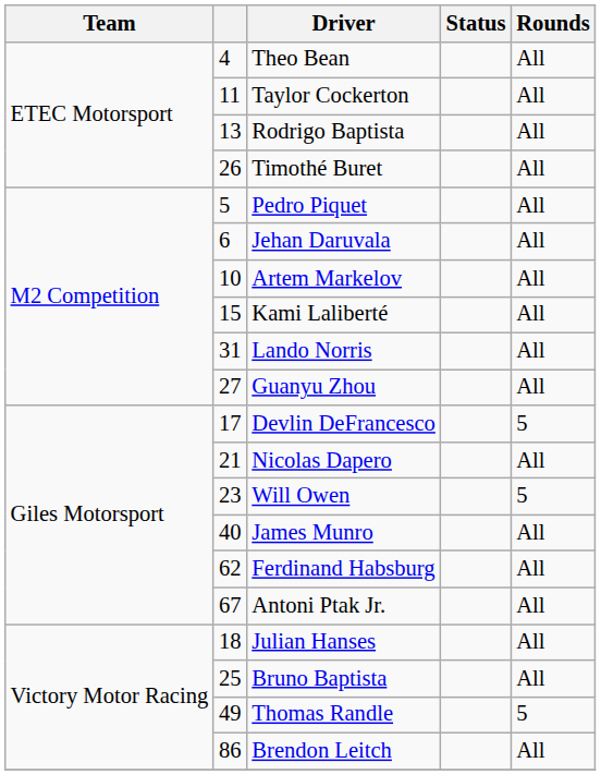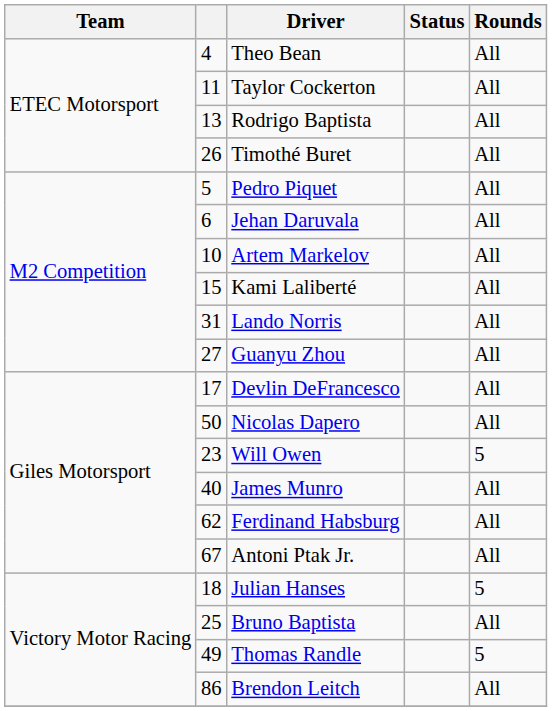 <table class="wikitable" style="font-size: 87%">
 <tr>
 <th>Team</th>
 <th></th>
 <th>Driver</th>
 <th>Status</th>
 <th>Rounds</th>
 </tr>
 <tr>
 <td rowspan=4>ETEC Motorsport</td>
 <td>4</td>
 <td> Theo Bean</td>
 <td align=center></td>
 <td>All</td>
 </tr>
 <tr>
 <td>11</td>
 <td> Taylor Cockerton</td>
 <td align=center></td>
 <td>All</td>
 </tr>
 <tr>
 <td>13</td>
 <td> Rodrigo Baptista</td>
 <td align=center></td>
 <td>All</td>
 </tr>
 <tr>
 <td>26</td>
 <td> Timothé Buret</td>
 <td align=center></td>
 <td>All</td>
 </tr>
 <tr>
 <td rowspan=6><a href='#'>M2 Competition</a></td>
 <td>5</td>
 <td> <a href='#'>Pedro Piquet</a></td>
 <td></td>
 <td>All</td>
 </tr>
 <tr>
 <td>6</td>
 <td> <a href='#'>Jehan Daruvala</a></td>
 <td align=center></td>
 <td>All</td>
 </tr>
 <tr>
 <td>10</td>
 <td> <a href='#'>Artem Markelov</a></td>
 <td></td>
 <td>All</td>
 </tr>
 <tr>
 <td>15</td>
 <td> Kami Laliberté</td>
 <td align=center></td>
 <td>All</td>
 </tr>
 <tr>
 <td>31</td>
 <td> <a href='#'>Lando Norris</a></td>
 <td align=center></td>
 <td>All</td>
 </tr>
 <tr>
 <td>27</td>
 <td> <a href='#'>Guanyu Zhou</a></td>
 <td align=center></td>
 <td>All</td>
 </tr>
 <tr>
 <td rowspan=6>Giles Motorsport</td>
 <td>17</td>
 <td> <a href='#'>Devlin DeFrancesco</a></td>
 <td align=center></td>
-<td>5</td>
+<td>All</td>
 </tr>
 <tr>
-<td>21</td>
+<td>50</td>
 <td> <a href='#'>Nicolas Dapero</a></td>
 <td align=center></td>
 <td>All</td>
 </tr>
 <tr>
 <td>23</td>
 <td> <a href='#'>Will Owen</a></td>
 <td align=center></td>
 <td>5</td>
 </tr>
 <tr>
 <td>40</td>
 <td> <a href='#'>James Munro</a></td>
 <td></td>
 <td>All</td>
 </tr>
 <tr>
 <td>62</td>
 <td> <a href='#'>Ferdinand Habsburg</a></td>
 <td></td>
 <td>All</td>
 </tr>
 <tr>
 <td>67</td>
 <td> Antoni Ptak Jr.</td>
 <td align=center></td>
 <td>All</td>
 </tr>
 <tr>
 <td rowspan=4>Victory Motor Racing</td>
 <td>18</td>
 <td> <a href='#'>Julian Hanses</a></td>
 <td align=center></td>
-<td>All</td>
+<td>5</td>
 </tr>
 <tr>
 <td>25</td>
 <td> <a href='#'>Bruno Baptista</a></td>
 <td align=center></td>
 <td>All</td>
 </tr>
 <tr>
 <td>49</td>
 <td> <a href='#'>Thomas Randle</a></td>
 <td></td>
 <td>5</td>
 </tr>
 <tr>
 <td>86</td>
 <td> <a href='#'>Brendon Leitch</a></td>
 <td></td>
 <td>All</td>
 </tr>
 <tr>
 </tr>
 </table>
